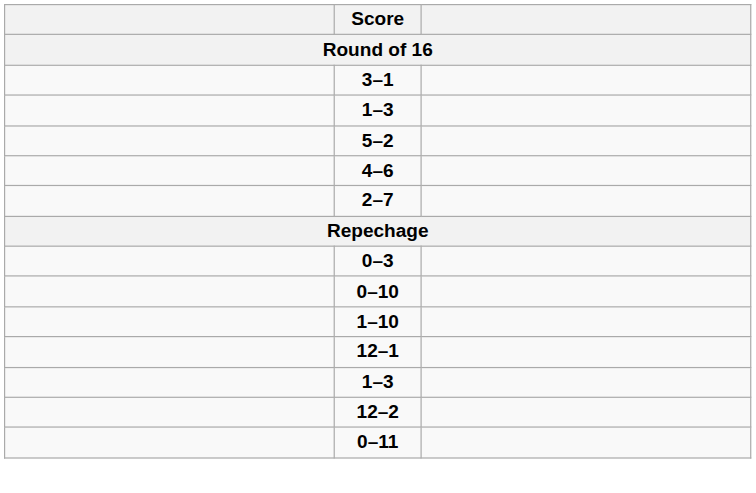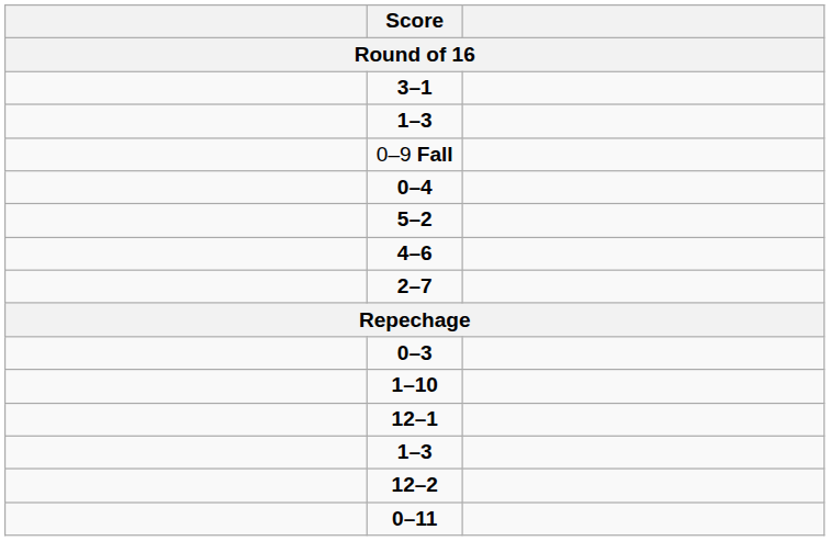 <table class="wikitable" style="text-align: left;">
 <tr>
 <th align="right" width="270"></th>
 <th width="65">Score</th>
 <th align="left" width="270"></th>
 </tr>
 <tr>
 <th colspan="3">Round of 16</th>
 </tr>
 <tr>
 <td><strong></strong></td>
 <td align=center><strong>3–1</strong></td>
 <td></td>
 </tr>
 <tr>
 <td></td>
 <td align=center><strong>1–3</strong></td>
+<td><strong></strong></td>
+</tr>
+<tr>
+<td></td>
+<td align=center>0–9 <strong>Fall</strong></td>
+<td><strong></strong></td>
+</tr>
+<tr>
+<td></td>
+<td align=center><strong>0–4</strong></td>
 <td><strong></strong></td>
 </tr>
 <tr>
 <td><strong></strong></td>
 <td align=center><strong>5–2</strong></td>
 <td></td>
 </tr>
 <tr>
 <td></td>
 <td align=center><strong>4–6</strong></td>
 <td><strong></strong></td>
 </tr>
 <tr>
 <td></td>
 <td align=center><strong>2–7</strong></td>
 <td><strong></strong></td>
 </tr>
 <tr>
 <th colspan="3">Repechage</th>
 </tr>
 <tr>
 <td></td>
 <td align=center><strong>0–3</strong></td>
-<td><strong></strong></td>
-</tr>
-<tr>
-<td></td>
-<td align=center><strong>0–10</strong></td>
 <td><strong></strong></td>
 </tr>
 <tr>
 <td></td>
 <td align=center><strong>1–10</strong></td>
 <td><strong></strong></td>
 </tr>
 <tr>
 <td><strong></strong></td>
 <td align=center><strong>12–1</strong></td>
 <td></td>
 </tr>
 <tr>
 <td></td>
 <td align=center><strong>1–3</strong></td>
 <td><strong></strong></td>
 </tr>
 <tr>
 <td><strong></strong></td>
 <td align=center><strong>12–2</strong></td>
 <td></td>
 </tr>
 <tr>
 <td></td>
 <td align=center><strong>0–11</strong></td>
 <td><strong></strong></td>
 </tr>
 </table>
